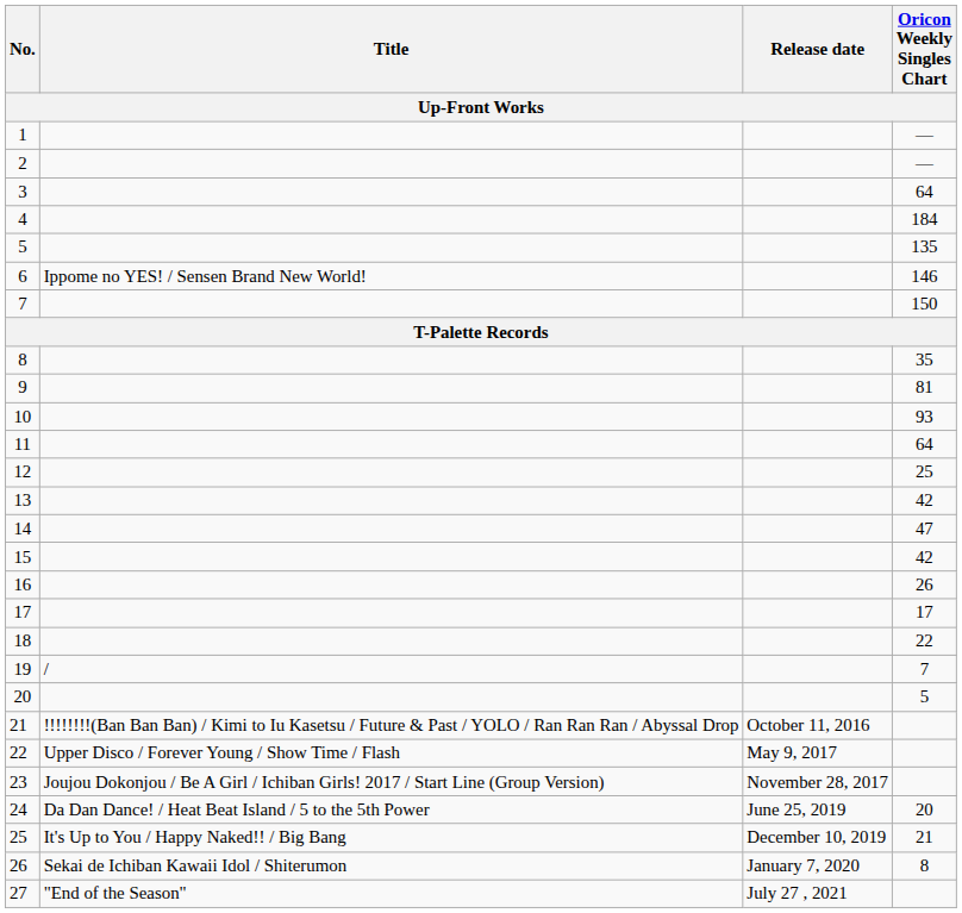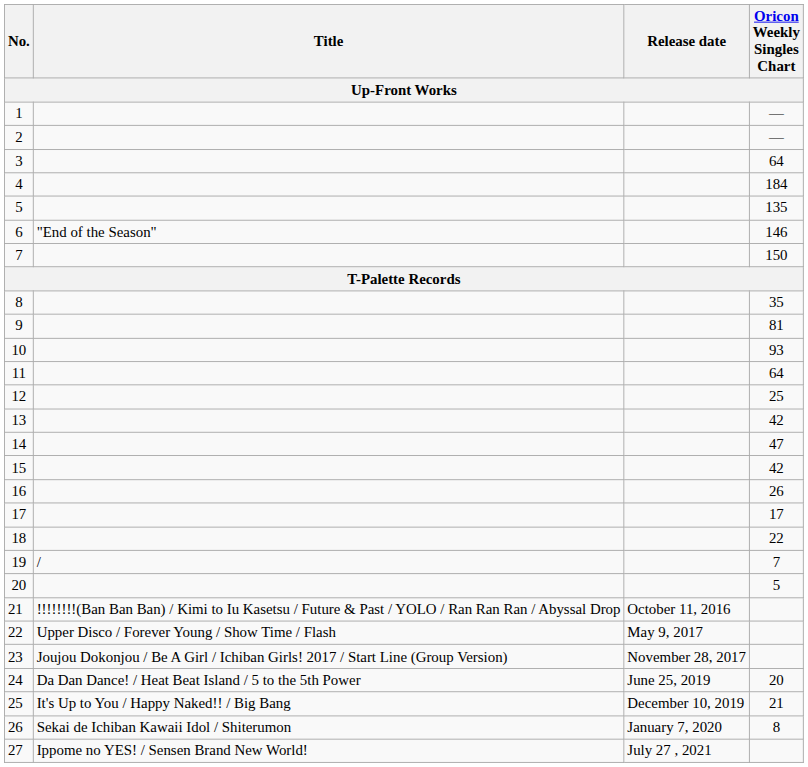 <table class="wikitable" style="text-align:left">
 <tr>
 <th>No.</th>
 <th>Title</th>
 <th>Release date</th>
 <th><a href='#'>Oricon</a><br>Weekly<br>Singles<br>Chart<br></th>
 </tr>
 <tr>
 <th colspan="4">Up-Front Works</th>
 </tr>
 <tr>
 <td align="center">1</td>
 <td></td>
 <td></td>
 <td align="center">— </td>
 </tr>
 <tr>
 <td align="center">2</td>
 <td></td>
 <td></td>
 <td align="center">— </td>
 </tr>
 <tr>
 <td align="center">3</td>
 <td></td>
 <td></td>
 <td align="center">64</td>
 </tr>
 <tr>
 <td align="center">4</td>
 <td></td>
 <td></td>
 <td align="center">184</td>
 </tr>
 <tr>
 <td align="center">5</td>
 <td></td>
 <td></td>
 <td align="center">135</td>
 </tr>
 <tr>
 <td align="center">6</td>
-<td>Ippome no YES! / Sensen Brand New World!</td>
+<td>"End of the Season"</td>
 <td></td>
 <td align="center">146</td>
 </tr>
 <tr>
 <td align="center">7</td>
 <td></td>
 <td></td>
 <td align="center">150</td>
 </tr>
 <tr>
 <th colspan="4">T-Palette Records</th>
 </tr>
 <tr>
 <td align="center">8</td>
 <td></td>
 <td></td>
 <td align="center">35</td>
 </tr>
 <tr>
 <td align="center">9</td>
 <td></td>
 <td></td>
 <td align="center">81</td>
 </tr>
 <tr>
 <td align="center">10</td>
 <td></td>
 <td></td>
 <td align="center">93</td>
 </tr>
 <tr>
 <td align="center">11</td>
 <td></td>
 <td></td>
 <td align="center">64</td>
 </tr>
 <tr>
 <td align="center">12</td>
 <td></td>
 <td></td>
 <td align="center">25</td>
 </tr>
 <tr>
 <td align="center">13</td>
 <td></td>
 <td></td>
 <td align="center">42</td>
 </tr>
 <tr>
 <td align="center">14</td>
 <td></td>
 <td></td>
 <td align="center">47</td>
 </tr>
 <tr>
 <td align="center">15</td>
 <td></td>
 <td></td>
 <td align="center">42</td>
 </tr>
 <tr>
 <td align="center">16</td>
 <td></td>
 <td></td>
 <td align="center">26</td>
 </tr>
 <tr>
 <td align="center">17</td>
 <td></td>
 <td></td>
 <td align="center">17</td>
 </tr>
 <tr>
 <td align="center">18</td>
 <td></td>
 <td></td>
 <td align="center">22</td>
 </tr>
 <tr>
 <td align="center">19</td>
 <td> / </td>
 <td></td>
 <td align="center">7</td>
 </tr>
 <tr>
 <td align="center">20</td>
 <td></td>
 <td></td>
 <td align="center">5</td>
 </tr>
 <tr>
 <td>21</td>
 <td>!!!!!!!!(Ban Ban Ban) / Kimi to Iu Kasetsu / Future & Past / YOLO / Ran Ran Ran / Abyssal Drop</td>
 <td>October 11, 2016</td>
 <td></td>
 </tr>
 <tr>
 <td>22</td>
 <td>Upper Disco / Forever Young / Show Time / Flash</td>
 <td>May 9, 2017</td>
 <td></td>
 </tr>
 <tr>
 <td>23</td>
 <td>Joujou Dokonjou / Be A Girl / Ichiban Girls! 2017 / Start Line (Group Version)</td>
 <td>November 28, 2017</td>
 <td></td>
 </tr>
 <tr>
 <td>24</td>
 <td>Da Dan Dance! / Heat Beat Island / 5 to the 5th Power</td>
 <td>June 25, 2019</td>
 <td align="center">20</td>
 </tr>
 <tr>
 <td>25</td>
 <td>It's Up to You / Happy Naked!! / Big Bang</td>
 <td>December 10, 2019</td>
 <td align="center">21</td>
 </tr>
 <tr>
 <td>26</td>
 <td>Sekai de Ichiban Kawaii Idol / Shiterumon</td>
 <td>January 7, 2020</td>
 <td align="center">8</td>
 </tr>
 <tr>
 <td>27</td>
-<td>"End of the Season"</td>
+<td>Ippome no YES! / Sensen Brand New World!</td>
 <td>July 27 , 2021</td>
 <td></td>
 </tr>
 </table>
